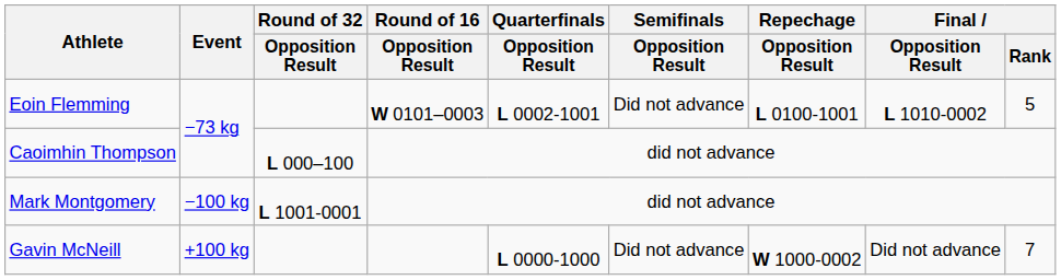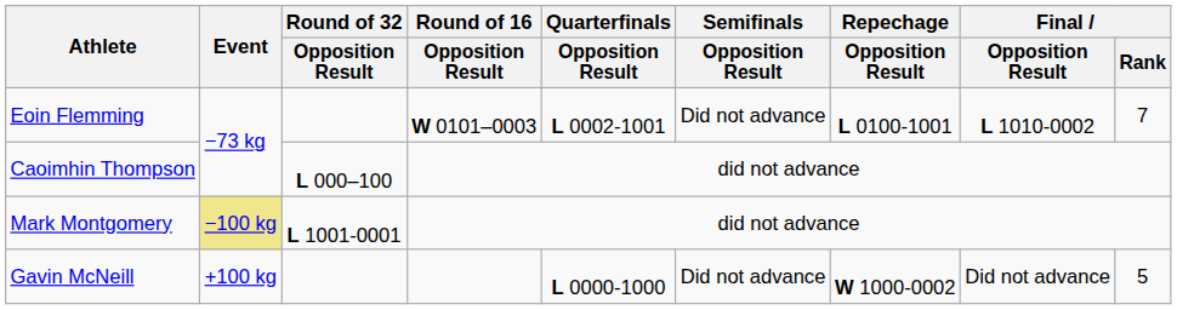 <table class="wikitable" style="font-size:90%;">
 <tr>
 <th rowspan=2>Athlete</th>
 <th rowspan=2>Event</th>
 <th>Round of 32</th>
 <th>Round of 16</th>
 <th>Quarterfinals</th>
 <th>Semifinals</th>
 <th>Repechage</th>
 <th colspan=2>Final / </th>
 </tr>
 <tr style="font-size:95%">
 <th>Opposition<br>Result</th>
 <th>Opposition<br>Result</th>
 <th>Opposition<br>Result</th>
 <th>Opposition<br>Result</th>
 <th>Opposition<br>Result</th>
 <th>Opposition<br>Result</th>
 <th>Rank</th>
 </tr>
 <tr align=center>
 <td align=left><a href='#'>Eoin Flemming</a></td>
 <td align=left rowspan=2><a href='#'>−73 kg</a></td>
 <td></td>
 <td><br><strong>W</strong> 0101–0003</td>
 <td><br><strong>L</strong> 0002-1001</td>
 <td>Did not advance</td>
 <td><br><strong>L</strong> 0100-1001</td>
 <td><br><strong>L</strong> 1010-0002</td>
-<td>5</td>
+<td>7</td>
 </tr>
 <tr align=center>
 <td align=left><a href='#'>Caoimhin Thompson</a></td>
 <td><br><strong>L</strong> 000–100</td>
 <td colspan=6>did not advance</td>
 </tr>
 <tr align=center>
 <td align=left><a href='#'>Mark Montgomery</a></td>
-<td align=left><a href='#'>−100 kg</a></td>
+<td align=left style="background: khaki;"><a href='#'>−100 kg</a></td>
 <td><br><strong>L</strong> 1001-0001</td>
 <td colspan=6>did not advance</td>
 </tr>
 <tr align=center>
 <td align=left><a href='#'>Gavin McNeill</a></td>
 <td align=left><a href='#'>+100 kg</a></td>
 <td></td>
 <td></td>
 <td><br><strong>L</strong> 0000-1000</td>
 <td>Did not advance</td>
 <td><br><strong>W</strong> 1000-0002</td>
 <td>Did not advance</td>
-<td>7</td>
+<td>5</td>
 </tr>
 </table>
